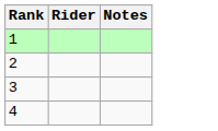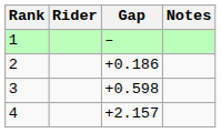 <table class="wikitable" style="font-size:95%" style="text-align:center; width:35em;">
 <tr>
 <th>Rank</th>
 <th>Rider</th>
+<th>Gap</th>
 <th>Notes</th>
 </tr>
 <tr bgcolor=bbffbb>
 <td>1</td>
 <td align=left></td>
+<td>–</td>
 <td></td>
 </tr>
 <tr>
 <td>2</td>
 <td align=left></td>
+<td>+0.186</td>
 <td></td>
 </tr>
 <tr>
 <td>3</td>
 <td align=left></td>
+<td>+0.598</td>
 <td></td>
 </tr>
 <tr>
 <td>4</td>
 <td align=left></td>
+<td>+2.157</td>
 <td></td>
 </tr>
 </table>
